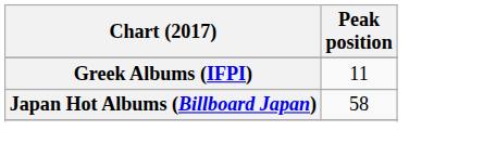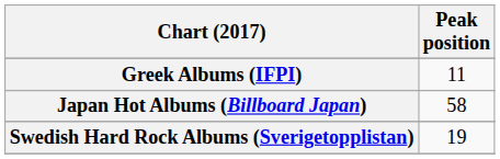 <table class="wikitable sortable plainrowheaders" style="text-align:center">
 <tr>
 <th scope="col">Chart (2017)</th>
 <th scope="col">Peak<br>position</th>
 </tr>
 <tr>
 </tr>
 <tr>
 </tr>
 <tr>
 </tr>
 <tr>
 </tr>
 <tr>
 </tr>
 <tr>
 </tr>
 <tr>
 </tr>
 <tr>
 </tr>
 <tr>
 </tr>
 <tr>
 <th scope="row">Greek Albums (<a href='#'>IFPI</a>)</th>
 <td>11</td>
 </tr>
 <tr>
 </tr>
 <tr>
 </tr>
 <tr>
 <th scope="row">Japan Hot Albums (<em><a href='#'>Billboard Japan</a></em>)</th>
 <td>58</td>
 </tr>
 <tr>
 </tr>
 <tr>
 </tr>
 <tr>
 </tr>
 <tr>
 </tr>
 <tr>
 </tr>
 <tr>
 </tr>
 <tr>
+<th scope="row">Swedish Hard Rock Albums (<a href='#'>Sverigetopplistan</a>)</th>
+<td>19</td>
+</tr>
+<tr>
 </tr>
 <tr>
 </tr>
 <tr>
 </tr>
 <tr>
 </tr>
 <tr>
 </tr>
 <tr>
 </tr>
 <tr>
 </tr>
 <tr>
 </tr>
 <tr>
 </tr>
 </table>
